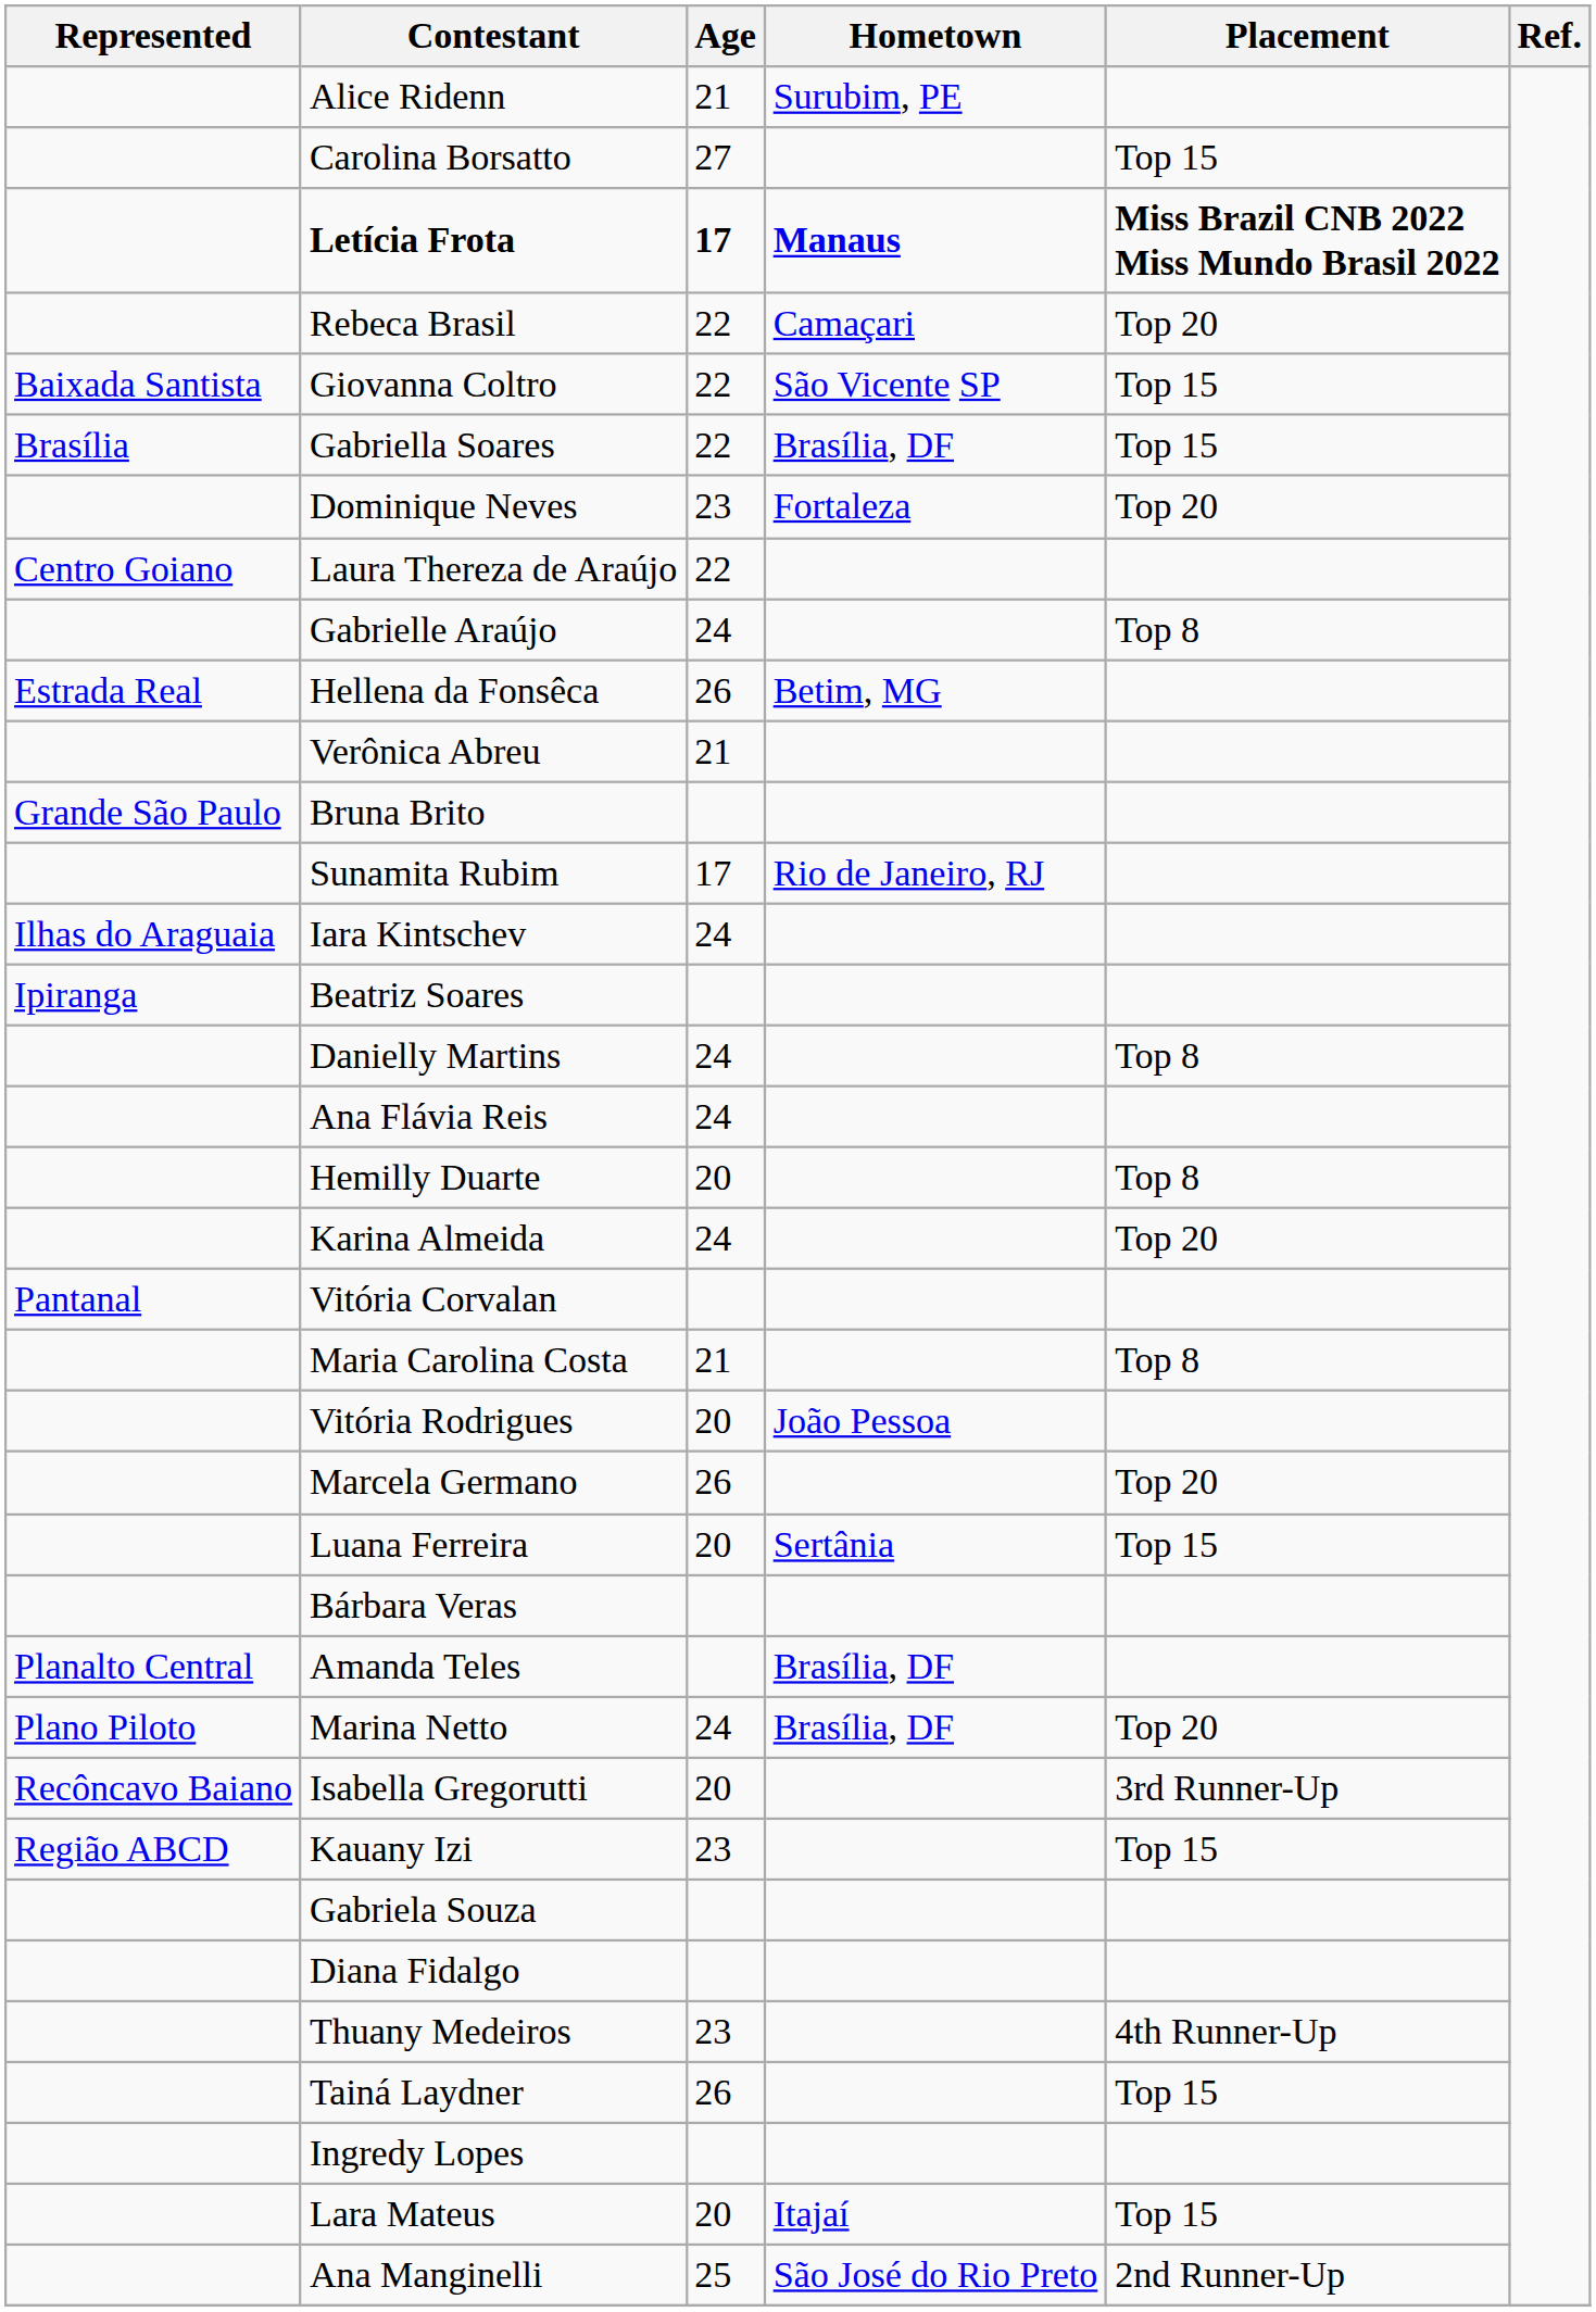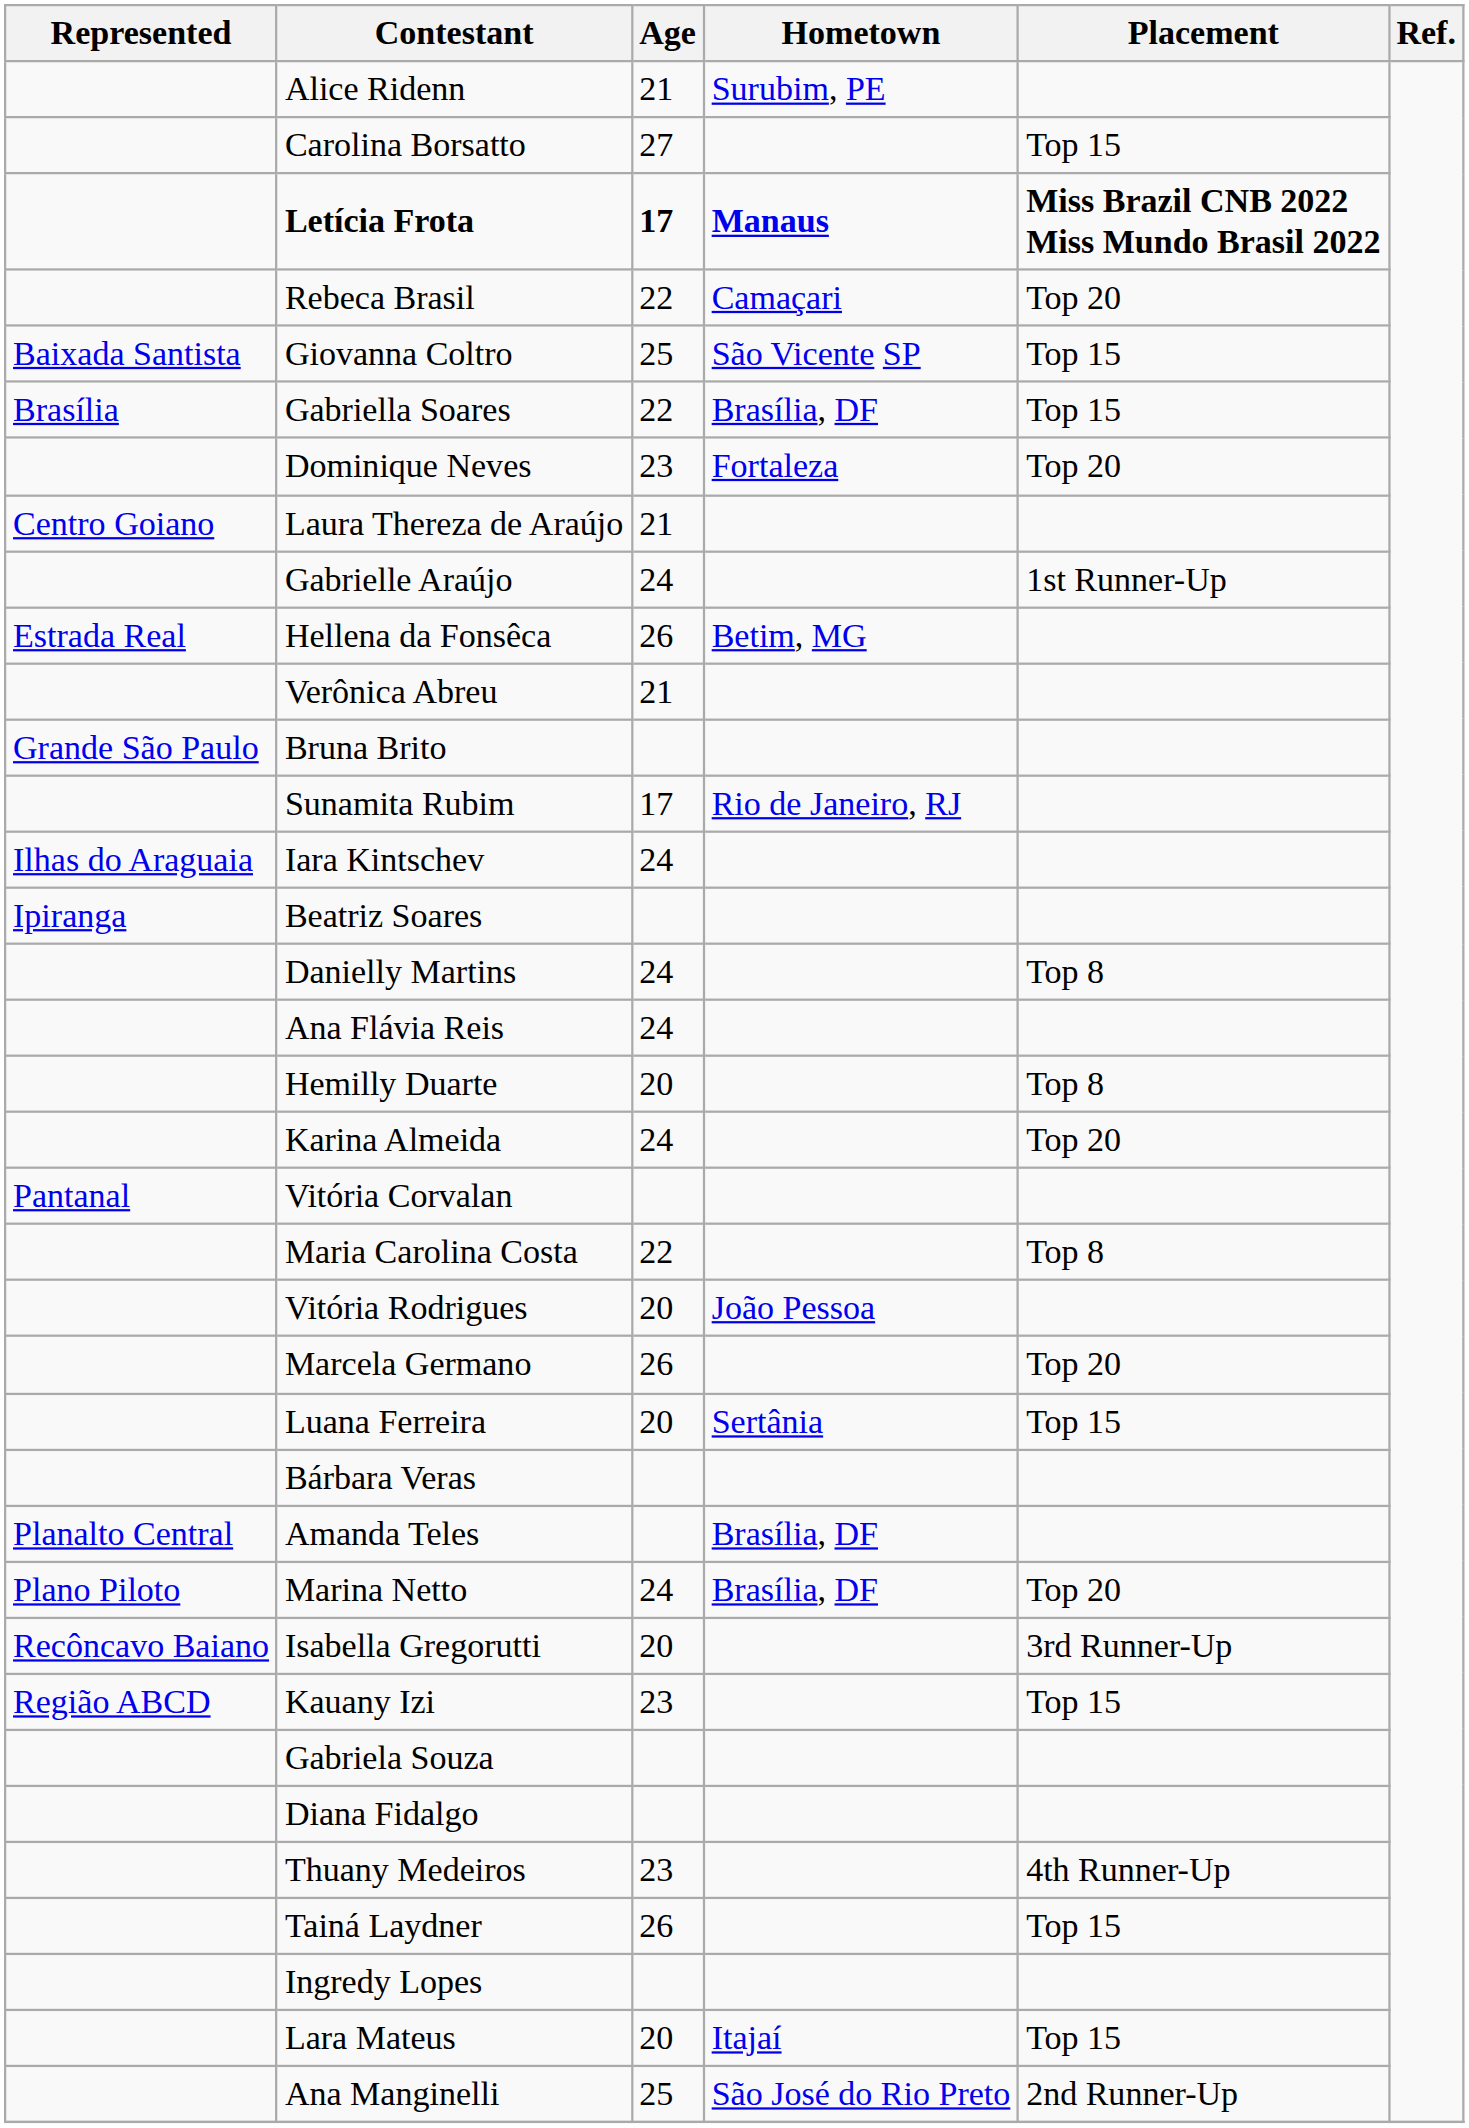 <table class="wikitable sortable" style="font-size: 95%;">
 <tr>
 <th>Represented</th>
 <th>Contestant</th>
 <th>Age</th>
 <th>Hometown</th>
 <th>Placement</th>
 <th>Ref.</th>
 </tr>
 <tr>
 <td></td>
 <td>Alice Ridenn</td>
 <td>21</td>
 <td><a href='#'>Surubim</a>, <a href='#'>PE</a></td>
 <td></td>
 <td rowspan="36"></td>
 </tr>
 <tr>
 <td></td>
 <td>Carolina Borsatto</td>
 <td>27</td>
 <td></td>
 <td>Top 15</td>
 </tr>
 <tr>
 <td></td>
 <td><strong>Letícia Frota</strong></td>
 <td><strong>17</strong></td>
 <td><strong><a href='#'>Manaus</a></strong></td>
 <td><strong>Miss Brazil CNB 2022</strong><br><strong>Miss Mundo Brasil 2022</strong></td>
 </tr>
 <tr>
 <td></td>
 <td>Rebeca Brasil</td>
 <td>22</td>
 <td><a href='#'>Camaçari</a></td>
 <td>Top 20</td>
 </tr>
 <tr>
 <td> <a href='#'>Baixada Santista</a></td>
 <td>Giovanna Coltro</td>
-<td>22</td>
+<td>25</td>
 <td><a href='#'>São Vicente</a> <a href='#'>SP</a></td>
 <td>Top 15</td>
 </tr>
 <tr>
 <td> <a href='#'>Brasília</a></td>
 <td>Gabriella Soares</td>
 <td>22</td>
 <td><a href='#'>Brasília</a>, <a href='#'>DF</a></td>
 <td>Top 15</td>
 </tr>
 <tr>
 <td></td>
 <td>Dominique Neves</td>
 <td>23</td>
 <td><a href='#'>Fortaleza</a></td>
 <td>Top 20</td>
 </tr>
 <tr>
 <td> <a href='#'>Centro Goiano</a></td>
 <td>Laura Thereza de Araújo</td>
-<td>22</td>
+<td>21</td>
 <td></td>
 <td></td>
 </tr>
 <tr>
 <td></td>
 <td>Gabrielle Araújo</td>
 <td>24</td>
 <td></td>
-<td>Top 8</td>
+<td>1st Runner-Up</td>
 </tr>
 <tr>
 <td> <a href='#'>Estrada Real</a></td>
 <td>Hellena da Fonsêca</td>
 <td>26</td>
 <td><a href='#'>Betim</a>, <a href='#'>MG</a></td>
 <td></td>
 </tr>
 <tr>
 <td></td>
 <td>Verônica Abreu</td>
 <td>21</td>
 <td></td>
 <td></td>
 </tr>
 <tr>
 <td> <a href='#'>Grande São Paulo</a></td>
 <td>Bruna Brito</td>
 <td></td>
 <td></td>
 <td></td>
 </tr>
 <tr>
 <td></td>
 <td>Sunamita Rubim</td>
 <td>17</td>
 <td><a href='#'>Rio de Janeiro</a>, <a href='#'>RJ</a></td>
 <td></td>
 </tr>
 <tr>
 <td> <a href='#'>Ilhas do Araguaia</a></td>
 <td>Iara Kintschev</td>
 <td>24</td>
 <td></td>
 <td></td>
 </tr>
 <tr>
 <td> <a href='#'>Ipiranga</a></td>
 <td>Beatriz Soares</td>
 <td></td>
 <td></td>
 <td></td>
 </tr>
 <tr>
 <td></td>
 <td>Danielly Martins</td>
 <td>24</td>
 <td></td>
 <td>Top 8</td>
 </tr>
 <tr>
 <td></td>
 <td>Ana Flávia Reis</td>
 <td>24</td>
 <td></td>
 <td></td>
 </tr>
 <tr>
 <td></td>
 <td>Hemilly Duarte</td>
 <td>20</td>
 <td></td>
 <td>Top 8</td>
 </tr>
 <tr>
 <td></td>
 <td>Karina Almeida</td>
 <td>24</td>
 <td></td>
 <td>Top 20</td>
 </tr>
 <tr>
 <td> <a href='#'>Pantanal</a></td>
 <td>Vitória Corvalan</td>
 <td></td>
 <td></td>
 <td></td>
 </tr>
 <tr>
 <td></td>
 <td>Maria Carolina Costa</td>
-<td>21</td>
+<td>22</td>
 <td></td>
 <td>Top 8</td>
 </tr>
 <tr>
 <td></td>
 <td>Vitória Rodrigues</td>
 <td>20</td>
 <td><a href='#'>João Pessoa</a></td>
 <td></td>
 </tr>
 <tr>
 <td></td>
 <td>Marcela Germano</td>
 <td>26</td>
 <td></td>
 <td>Top 20</td>
 </tr>
 <tr>
 <td></td>
 <td>Luana Ferreira</td>
 <td>20</td>
 <td><a href='#'>Sertânia</a></td>
 <td>Top 15</td>
 </tr>
 <tr>
 <td></td>
 <td>Bárbara Veras</td>
 <td></td>
 <td></td>
 <td></td>
 </tr>
 <tr>
 <td> <a href='#'>Planalto Central</a></td>
 <td>Amanda Teles</td>
 <td></td>
 <td><a href='#'>Brasília</a>, <a href='#'>DF</a></td>
 <td></td>
 </tr>
 <tr>
 <td> <a href='#'>Plano Piloto</a></td>
 <td>Marina Netto</td>
 <td>24</td>
 <td><a href='#'>Brasília</a>, <a href='#'>DF</a></td>
 <td>Top 20</td>
 </tr>
 <tr>
 <td> <a href='#'>Recôncavo Baiano</a></td>
 <td>Isabella Gregorutti</td>
 <td>20</td>
 <td></td>
 <td>3rd Runner-Up</td>
 </tr>
 <tr>
 <td> <a href='#'>Região ABCD</a></td>
 <td>Kauany Izi</td>
 <td>23</td>
 <td></td>
 <td>Top 15</td>
 </tr>
 <tr>
 <td></td>
 <td>Gabriela Souza</td>
 <td></td>
 <td></td>
 <td></td>
 </tr>
 <tr>
 <td></td>
 <td>Diana Fidalgo</td>
 <td></td>
 <td></td>
 <td></td>
 </tr>
 <tr>
 <td></td>
 <td>Thuany Medeiros</td>
 <td>23</td>
 <td></td>
 <td>4th Runner-Up</td>
 </tr>
 <tr>
 <td></td>
 <td>Tainá Laydner</td>
 <td>26</td>
 <td></td>
 <td>Top 15</td>
 </tr>
 <tr>
 <td></td>
 <td>Ingredy Lopes</td>
 <td></td>
 <td></td>
 <td></td>
 </tr>
 <tr>
 <td></td>
 <td>Lara Mateus</td>
 <td>20</td>
 <td><a href='#'>Itajaí</a></td>
 <td>Top 15</td>
 </tr>
 <tr>
 <td></td>
 <td>Ana Manginelli</td>
 <td>25</td>
 <td><a href='#'>São José do Rio Preto</a></td>
 <td>2nd Runner-Up</td>
 </tr>
 <tr>
 </tr>
 </table>
